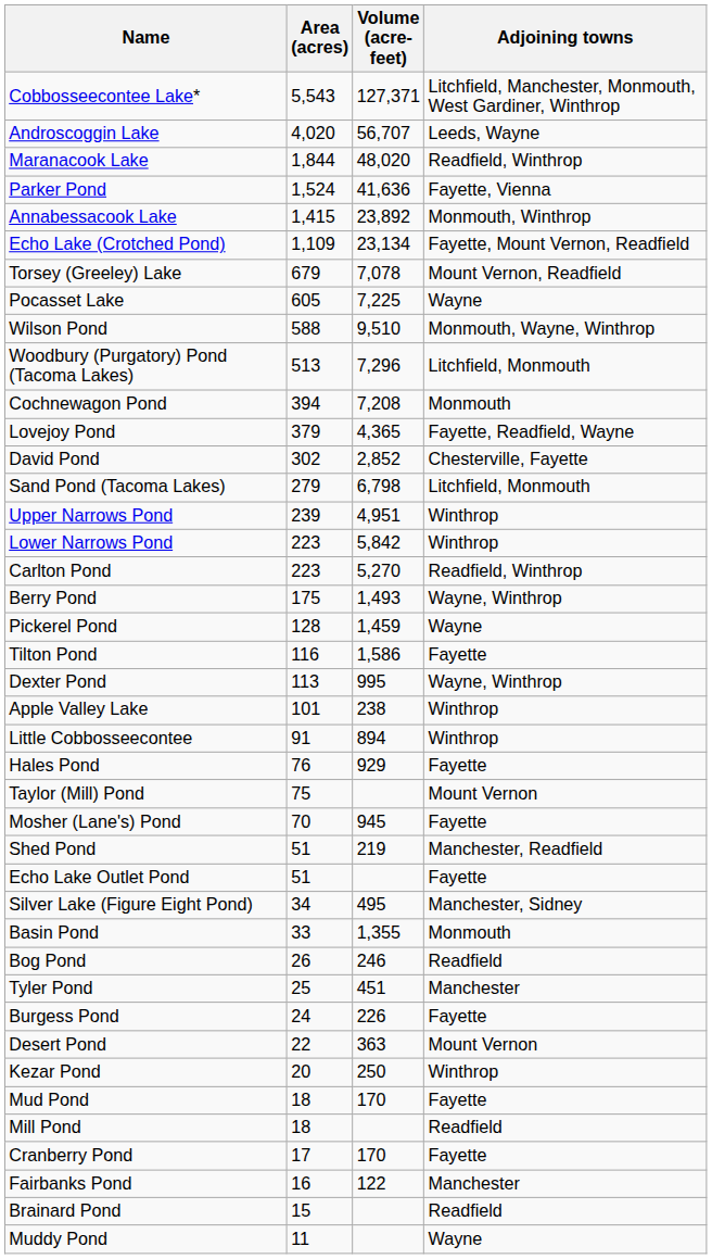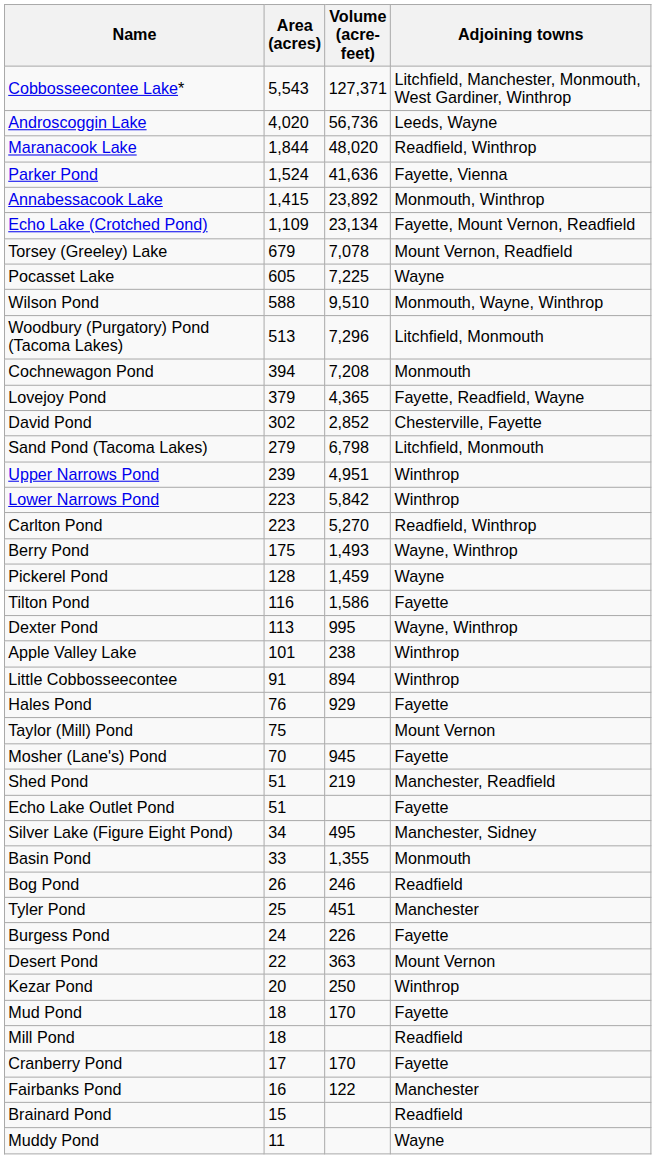 <table class="wikitable sortable">
 <tr>
 <th width="250">Name</th>
 <th width="50">Area<br>(acres)</th>
 <th width="50">Volume<br>(acre-feet)</th>
 <th width="250">Adjoining towns</th>
 </tr>
 <tr>
 <td><a href='#'>Cobbosseecontee Lake</a>*</td>
 <td>5,543</td>
 <td>127,371</td>
 <td>Litchfield, Manchester, Monmouth, West Gardiner, Winthrop</td>
 </tr>
 <tr>
 <td><a href='#'>Androscoggin Lake</a></td>
 <td>4,020</td>
-<td>56,707</td>
+<td>56,736</td>
 <td>Leeds, Wayne</td>
 </tr>
 <tr>
 <td><a href='#'>Maranacook Lake</a></td>
 <td>1,844</td>
 <td>48,020</td>
 <td>Readfield, Winthrop</td>
 </tr>
 <tr>
 <td><a href='#'>Parker Pond</a></td>
 <td>1,524</td>
 <td>41,636</td>
 <td>Fayette, Vienna</td>
 </tr>
 <tr>
 <td><a href='#'>Annabessacook Lake</a></td>
 <td>1,415</td>
 <td>23,892</td>
 <td>Monmouth, Winthrop</td>
 </tr>
 <tr>
 <td><a href='#'>Echo Lake (Crotched Pond)</a></td>
 <td>1,109</td>
 <td>23,134</td>
 <td>Fayette, Mount Vernon, Readfield</td>
 </tr>
 <tr>
 <td>Torsey (Greeley) Lake</td>
 <td>679</td>
 <td>7,078</td>
 <td>Mount Vernon, Readfield</td>
 </tr>
 <tr>
 <td>Pocasset Lake</td>
 <td>605</td>
 <td>7,225</td>
 <td>Wayne</td>
 </tr>
 <tr>
 <td>Wilson Pond</td>
 <td>588</td>
 <td>9,510</td>
 <td>Monmouth, Wayne, Winthrop</td>
 </tr>
 <tr>
 <td>Woodbury (Purgatory) Pond (Tacoma Lakes)</td>
 <td>513</td>
 <td>7,296</td>
 <td>Litchfield, Monmouth</td>
 </tr>
 <tr>
 <td>Cochnewagon Pond</td>
 <td>394</td>
 <td>7,208</td>
 <td>Monmouth</td>
 </tr>
 <tr>
 <td>Lovejoy Pond</td>
 <td>379</td>
 <td>4,365</td>
 <td>Fayette, Readfield, Wayne</td>
 </tr>
 <tr>
 <td>David Pond</td>
 <td>302</td>
 <td>2,852</td>
 <td>Chesterville, Fayette</td>
 </tr>
 <tr>
 <td>Sand Pond (Tacoma Lakes)</td>
 <td>279</td>
 <td>6,798</td>
 <td>Litchfield, Monmouth</td>
 </tr>
 <tr>
 <td><a href='#'>Upper Narrows Pond</a></td>
 <td>239</td>
 <td>4,951</td>
 <td>Winthrop</td>
 </tr>
 <tr>
 <td><a href='#'>Lower Narrows Pond</a></td>
 <td>223</td>
 <td>5,842</td>
 <td>Winthrop</td>
 </tr>
 <tr>
 <td>Carlton Pond</td>
 <td>223</td>
 <td>5,270</td>
 <td>Readfield, Winthrop</td>
 </tr>
 <tr>
 <td>Berry Pond</td>
 <td>175</td>
 <td>1,493</td>
 <td>Wayne, Winthrop</td>
 </tr>
 <tr>
 <td>Pickerel Pond</td>
 <td>128</td>
 <td>1,459</td>
 <td>Wayne</td>
 </tr>
 <tr>
 <td>Tilton Pond</td>
 <td>116</td>
 <td>1,586</td>
 <td>Fayette</td>
 </tr>
 <tr>
 <td>Dexter Pond</td>
 <td>113</td>
 <td>995</td>
 <td>Wayne, Winthrop</td>
 </tr>
 <tr>
 <td>Apple Valley Lake</td>
 <td>101</td>
 <td>238</td>
 <td>Winthrop</td>
 </tr>
 <tr>
 <td>Little Cobbosseecontee</td>
 <td>91</td>
 <td>894</td>
 <td>Winthrop</td>
 </tr>
 <tr>
 <td>Hales Pond</td>
 <td>76</td>
 <td>929</td>
 <td>Fayette</td>
 </tr>
 <tr>
 <td>Taylor (Mill) Pond</td>
 <td>75</td>
 <td> </td>
 <td>Mount Vernon</td>
 </tr>
 <tr>
 <td>Mosher (Lane's) Pond</td>
 <td>70</td>
 <td>945</td>
 <td>Fayette</td>
 </tr>
 <tr>
 <td>Shed Pond</td>
 <td>51</td>
 <td>219</td>
 <td>Manchester, Readfield</td>
 </tr>
 <tr>
 <td>Echo Lake Outlet Pond</td>
 <td>51</td>
 <td> </td>
 <td>Fayette</td>
 </tr>
 <tr>
 <td>Silver Lake (Figure Eight Pond)</td>
 <td>34</td>
 <td>495</td>
 <td>Manchester, Sidney</td>
 </tr>
 <tr>
 <td>Basin Pond</td>
 <td>33</td>
 <td>1,355</td>
 <td>Monmouth</td>
 </tr>
 <tr>
 <td>Bog Pond</td>
 <td>26</td>
 <td>246</td>
 <td>Readfield</td>
 </tr>
 <tr>
 <td>Tyler Pond</td>
 <td>25</td>
 <td>451</td>
 <td>Manchester</td>
 </tr>
 <tr>
 <td>Burgess Pond</td>
 <td>24</td>
 <td>226</td>
 <td>Fayette</td>
 </tr>
 <tr>
 <td>Desert Pond</td>
 <td>22</td>
 <td>363</td>
 <td>Mount Vernon</td>
 </tr>
 <tr>
 <td>Kezar Pond</td>
 <td>20</td>
 <td>250</td>
 <td>Winthrop</td>
 </tr>
 <tr>
 <td>Mud Pond</td>
 <td>18</td>
 <td>170</td>
 <td>Fayette</td>
 </tr>
 <tr>
 <td>Mill Pond</td>
 <td>18</td>
 <td> </td>
 <td>Readfield</td>
 </tr>
 <tr>
 <td>Cranberry Pond</td>
 <td>17</td>
 <td>170</td>
 <td>Fayette</td>
 </tr>
 <tr>
 <td>Fairbanks Pond</td>
 <td>16</td>
 <td>122</td>
 <td>Manchester</td>
 </tr>
 <tr>
 <td>Brainard Pond</td>
 <td>15</td>
 <td> </td>
 <td>Readfield</td>
 </tr>
 <tr>
 <td>Muddy Pond</td>
 <td>11</td>
 <td> </td>
 <td>Wayne</td>
 </tr>
 </table>
